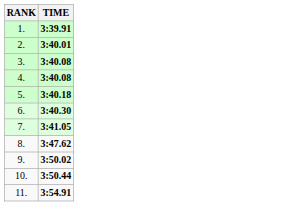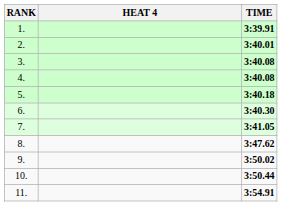 <table class="wikitable" style="border-collapse: collapse; font-size: 90%;">
 <tr>
 <th>RANK</th>
+<th align="center" style="width: 20em">HEAT 4</th>
 <th>TIME</th>
 </tr>
 <tr style="background:#ccffcc;">
 <td align="center">1.</td>
+<td></td>
 <td align="center"><strong>3:39.91</strong></td>
 </tr>
 <tr style="background:#ccffcc;">
 <td align="center">2.</td>
+<td></td>
 <td align="center"><strong>3:40.01</strong></td>
 </tr>
 <tr style="background:#ccffcc;">
 <td align="center">3.</td>
+<td></td>
 <td align="center"><strong>3:40.08</strong></td>
 </tr>
 <tr style="background:#ccffcc;">
 <td align="center">4.</td>
+<td></td>
 <td align="center"><strong>3:40.08</strong></td>
 </tr>
 <tr style="background:#ccffcc;">
 <td align="center">5.</td>
+<td></td>
 <td align="center"><strong>3:40.18</strong></td>
 </tr>
 <tr style="background:#ddffdd;">
 <td align="center">6.</td>
+<td></td>
 <td align="center"><strong>3:40.30</strong></td>
 </tr>
 <tr style="background:#ddffdd;">
 <td align="center">7.</td>
+<td></td>
 <td align="center"><strong>3:41.05</strong></td>
 </tr>
 <tr>
 <td align="center">8.</td>
+<td></td>
 <td align="center"><strong>3:47.62</strong></td>
 </tr>
 <tr>
 <td align="center">9.</td>
+<td></td>
 <td align="center"><strong>3:50.02</strong></td>
 </tr>
 <tr>
 <td align="center">10.</td>
+<td></td>
 <td align="center"><strong>3:50.44</strong></td>
 </tr>
 <tr>
 <td align="center">11.</td>
+<td></td>
 <td align="center"><strong>3:54.91</strong></td>
 </tr>
 </table>
